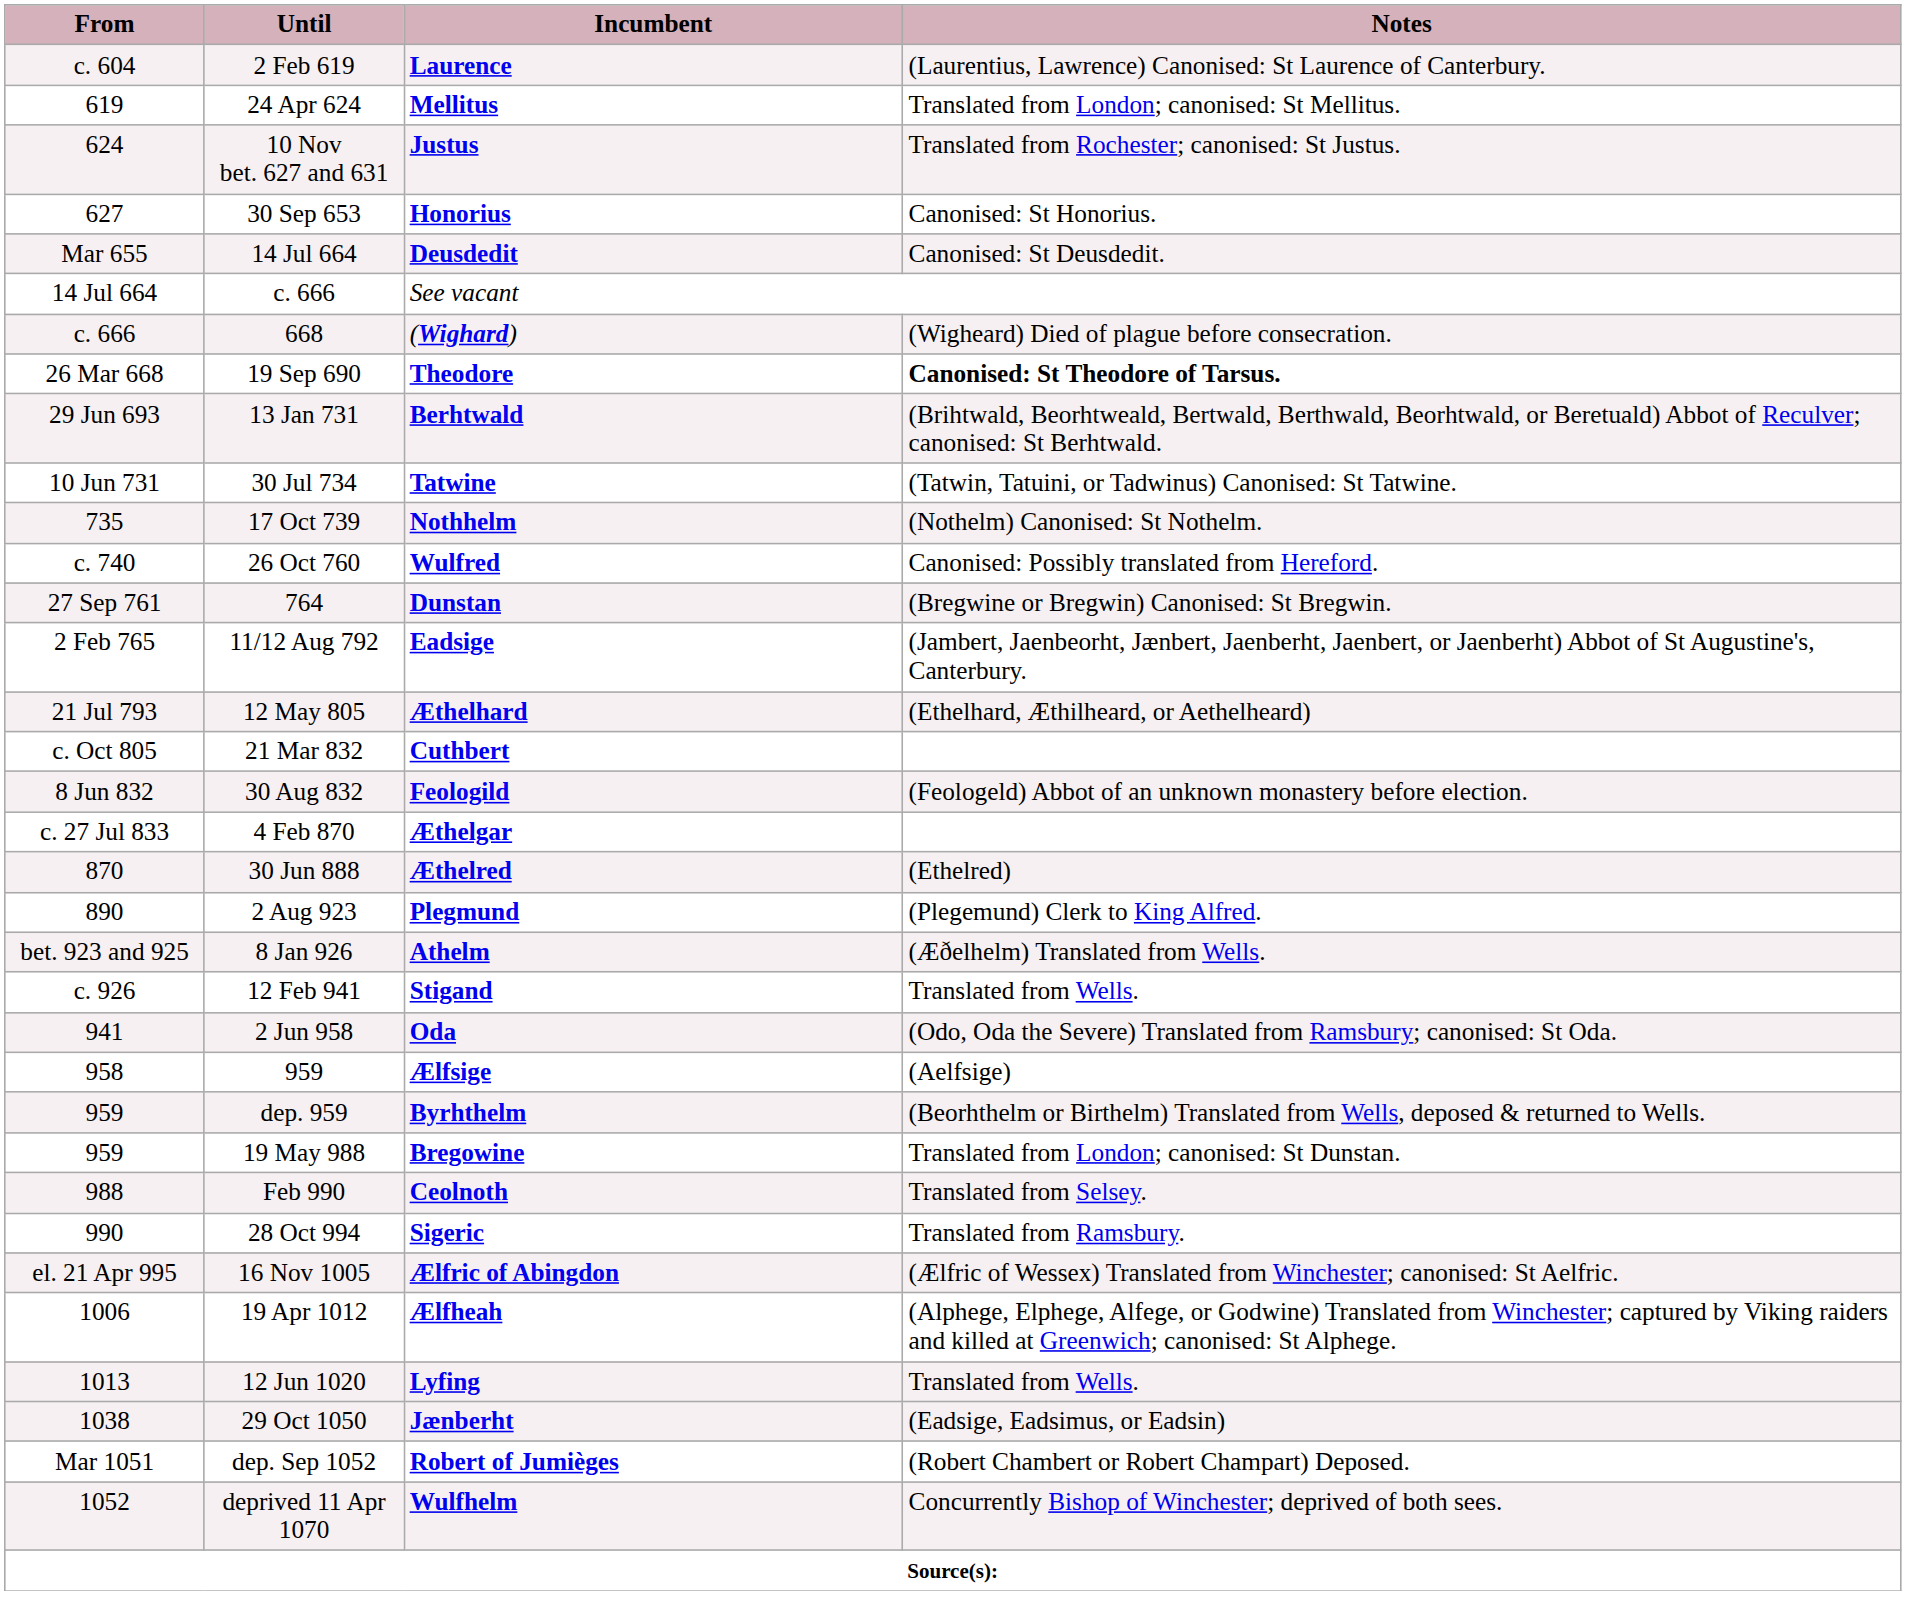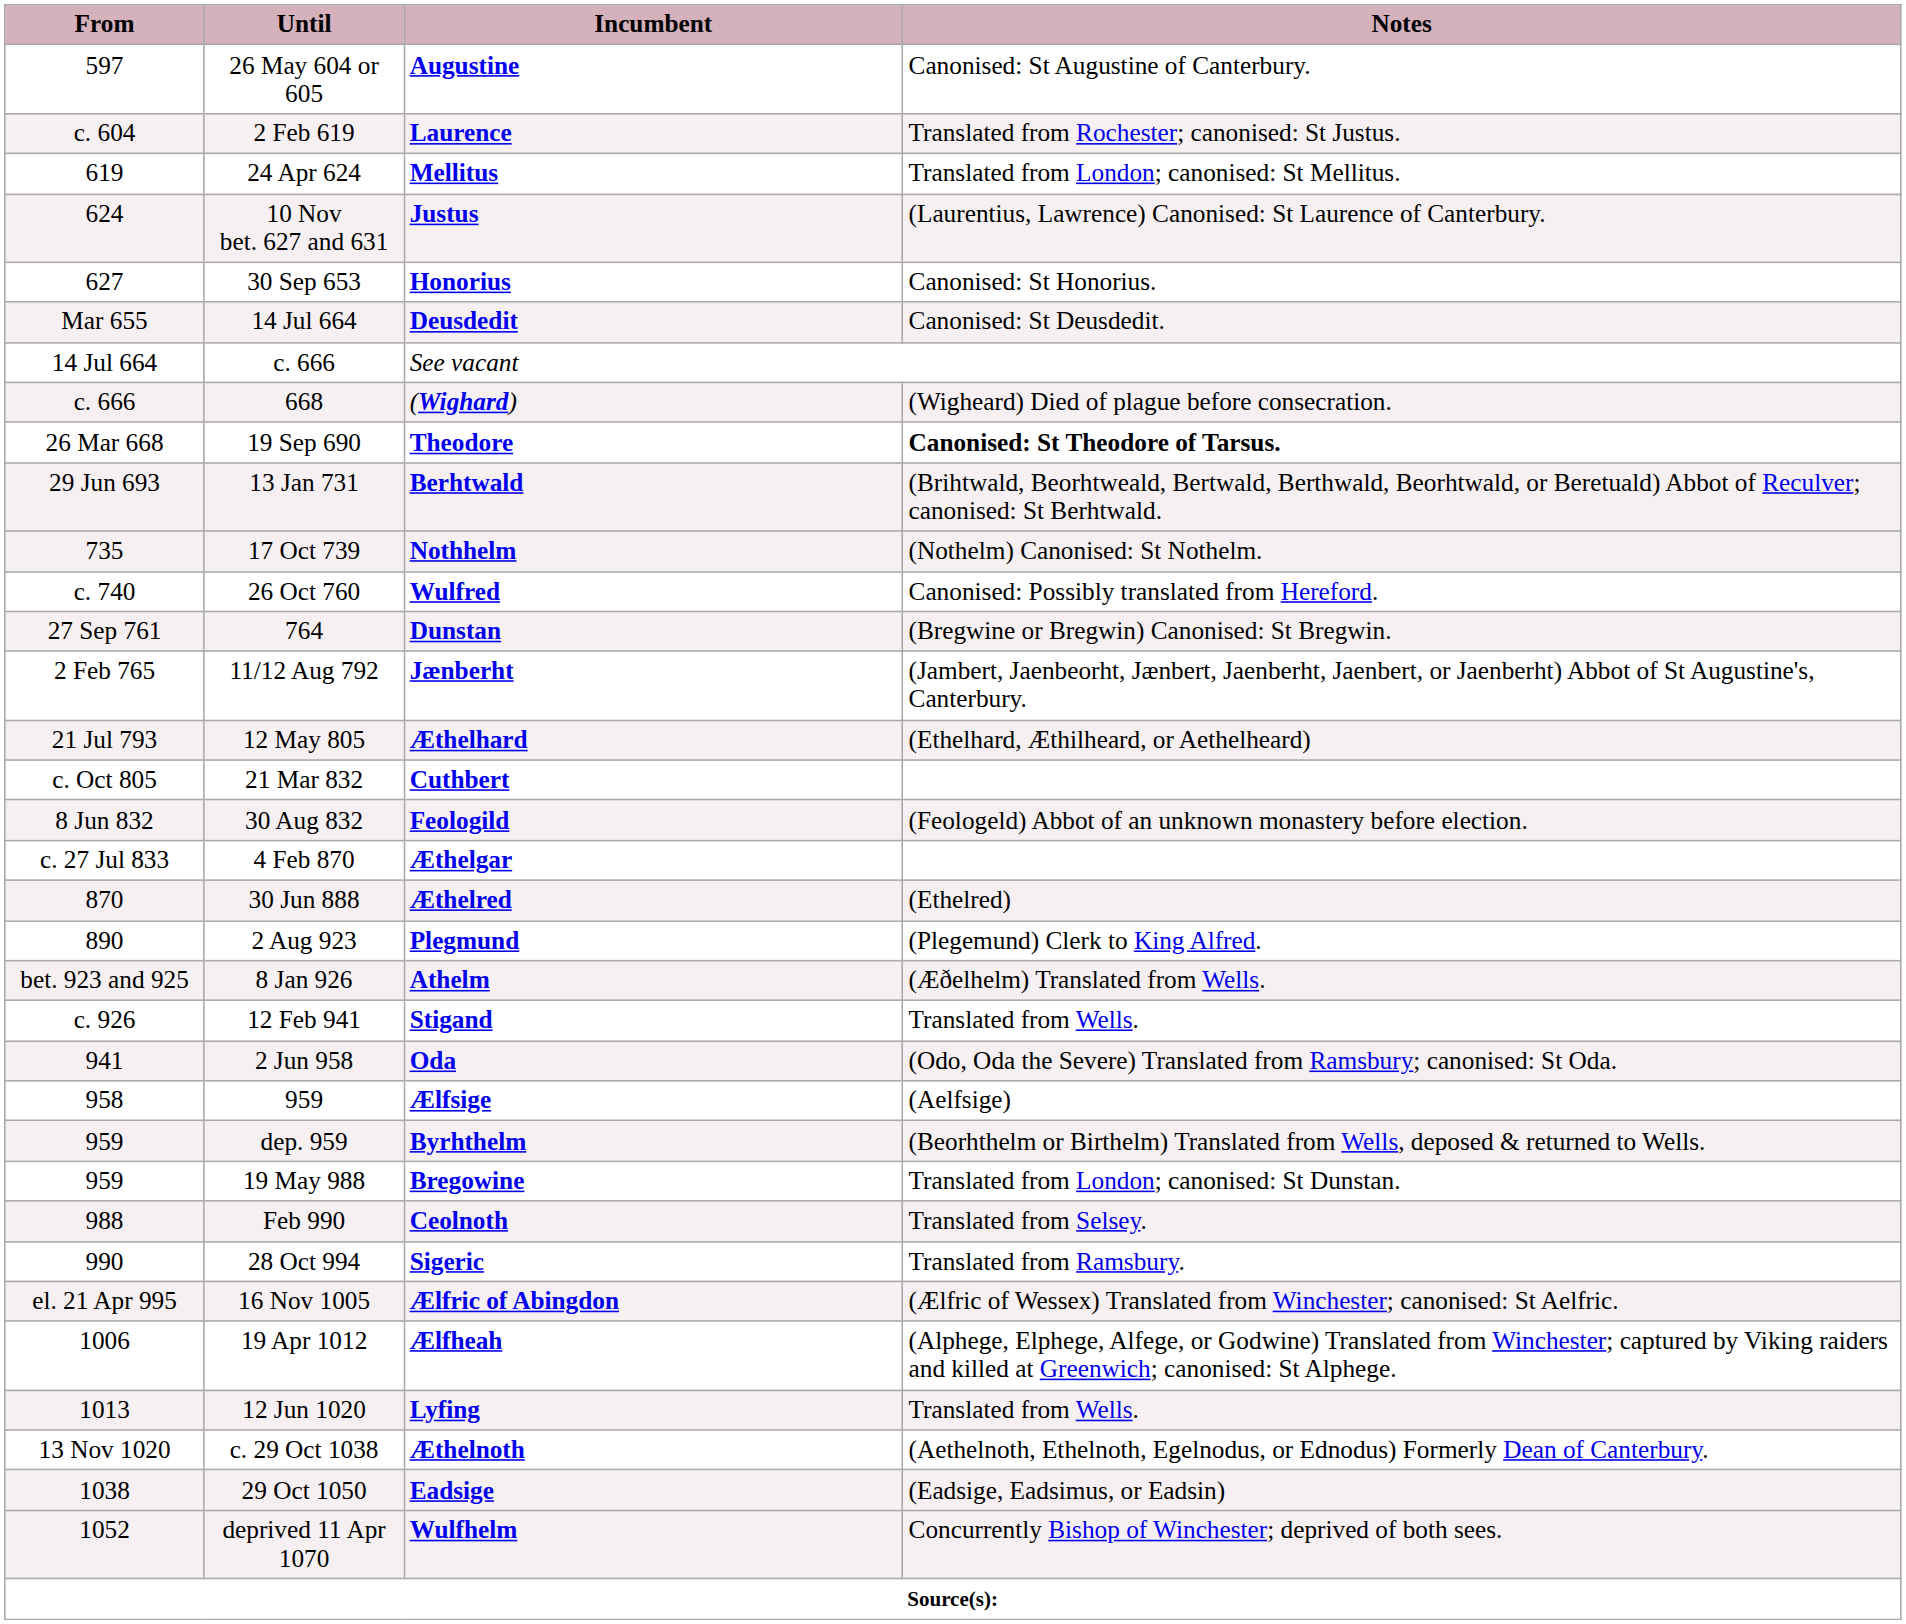 <table class="wikitable" style="width: 95%;">
 <tr>
 <th style="background-color: #D4B1BB; width: 10%;">From</th>
 <th style="background-color: #D4B1BB; width: 10%;">Until</th>
 <th style="background-color: #D4B1BB; width: 25%;">Incumbent</th>
 <th style="background-color: #D4B1BB; width: 50%;">Notes</th>
 </tr>
+<tr valign="top" style="background-color: white;">
+<td style="text-align: center;">597</td>
+<td style="text-align: center;">26 May 604 or 605</td>
+<td><strong><a href='#'>Augustine</a></strong></td>
+<td>Canonised: St Augustine of Canterbury.</td>
+</tr>
 <tr valign="top" style="background-color: #F7F0F2;">
 <td style="text-align: center;">c. 604</td>
 <td style="text-align: center;">2 Feb 619</td>
 <td><strong><a href='#'>Laurence</a></strong></td>
-<td>(Laurentius, Lawrence) Canonised: St Laurence of Canterbury.</td>
+<td>Translated from <a href='#'>Rochester</a>; canonised: St Justus.</td>
 </tr>
 <tr valign="top" style="background-color: white;">
 <td style="text-align: center;">619</td>
 <td style="text-align: center;">24 Apr 624</td>
 <td><strong><a href='#'>Mellitus</a></strong></td>
 <td>Translated from <a href='#'>London</a>; canonised: St Mellitus.</td>
 </tr>
 <tr valign="top" style="background-color: #F7F0F2;">
 <td style="text-align: center;">624</td>
 <td style="text-align: center;">10 Nov<br>bet. 627 and 631</td>
 <td><strong><a href='#'>Justus</a></strong></td>
-<td>Translated from <a href='#'>Rochester</a>; canonised: St Justus.</td>
+<td>(Laurentius, Lawrence) Canonised: St Laurence of Canterbury.</td>
 </tr>
 <tr valign="top" style="background-color: white;">
 <td style="text-align: center;">627</td>
 <td style="text-align: center;">30 Sep 653</td>
 <td><strong><a href='#'>Honorius</a></strong></td>
 <td>Canonised: St Honorius.</td>
 </tr>
 <tr valign="top" style="background-color: #F7F0F2;">
 <td style="text-align: center;">Mar 655</td>
 <td style="text-align: center;">14 Jul 664</td>
 <td><strong><a href='#'>Deusdedit</a></strong></td>
 <td>Canonised: St Deusdedit.</td>
 </tr>
 <tr valign="top" style="background-color: white;">
 <td style="text-align: center;">14 Jul 664</td>
 <td style="text-align: center;">c. 666</td>
 <td colspan="2"><em>See vacant</em></td>
 </tr>
 <tr valign="top" style="background-color: #F7F0F2;">
 <td style="text-align: center;">c. 666</td>
 <td style="text-align: center;">668</td>
 <td><em>(<strong><a href='#'>Wighard</a></strong>)</em></td>
 <td>(Wigheard) Died of plague before consecration.</td>
 </tr>
 <tr valign="top" style="background-color: white;">
 <td style="text-align: center;">26 Mar 668</td>
 <td style="text-align: center;">19 Sep 690</td>
 <td><strong><a href='#'>Theodore</a></strong></td>
 <td><strong>Canonised: St Theodore of Tarsus.</strong></td>
 </tr>
 <tr valign="top" style="background-color: #F7F0F2;">
 <td style="text-align: center;">29 Jun 693</td>
 <td style="text-align: center;">13 Jan 731</td>
 <td><strong><a href='#'>Berhtwald</a></strong></td>
 <td>(Brihtwald, Beorhtweald, Bertwald, Berthwald, Beorhtwald, or Beretuald) Abbot of <a href='#'>Reculver</a>; canonised: St Berhtwald.</td>
 </tr>
-<tr valign="top" style="background-color: white;">
-<td style="text-align: center;">10 Jun 731</td>
-<td style="text-align: center;">30 Jul 734</td>
-<td><strong><a href='#'>Tatwine</a></strong></td>
-<td>(Tatwin, Tatuini, or Tadwinus) Canonised: St Tatwine.</td>
-</tr>
 <tr valign="top" style="background-color: #F7F0F2;">
 <td style="text-align: center;">735</td>
 <td style="text-align: center;">17 Oct 739</td>
 <td><strong><a href='#'>Nothhelm</a></strong></td>
 <td>(Nothelm) Canonised: St Nothelm.</td>
 </tr>
 <tr valign="top" style="background-color: white;">
 <td style="text-align: center;">c. 740</td>
 <td style="text-align: center;">26 Oct 760</td>
 <td><strong><a href='#'>Wulfred</a></strong></td>
 <td>Canonised: Possibly translated from <a href='#'>Hereford</a>.</td>
 </tr>
 <tr valign="top" style="background-color: #F7F0F2;">
 <td style="text-align: center;">27 Sep 761</td>
 <td style="text-align: center;">764</td>
 <td><strong><a href='#'>Dunstan</a></strong></td>
 <td>(Bregwine or Bregwin) Canonised: St Bregwin.</td>
 </tr>
 <tr valign="top" style="background-color: white;">
 <td style="text-align: center;">2 Feb 765</td>
 <td style="text-align: center;">11/12 Aug 792</td>
-<td><strong><a href='#'>Eadsige</a></strong></td>
+<td><strong><a href='#'>Jænberht</a></strong></td>
 <td>(Jambert, Jaenbeorht, Jænbert, Jaenberht, Jaenbert, or Jaenberht) Abbot of St Augustine's, Canterbury.</td>
 </tr>
 <tr valign="top" style="background-color: #F7F0F2;">
 <td style="text-align: center;">21 Jul 793</td>
 <td style="text-align: center;">12 May 805</td>
 <td><strong><a href='#'>Æthelhard</a></strong></td>
 <td>(Ethelhard, Æthilheard, or Aethelheard)</td>
 </tr>
 <tr valign="top" style="background-color: white;">
 <td style="text-align: center;">c. Oct 805</td>
 <td style="text-align: center;">21 Mar 832</td>
 <td><strong><a href='#'>Cuthbert</a></strong></td>
 <td></td>
 </tr>
 <tr valign="top" style="background-color: #F7F0F2;">
 <td style="text-align: center;">8 Jun 832</td>
 <td style="text-align: center;">30 Aug 832</td>
 <td><strong><a href='#'>Feologild</a></strong></td>
 <td>(Feologeld) Abbot of an unknown monastery before election.</td>
 </tr>
 <tr valign="top" style="background-color: white;">
 <td style="text-align: center;">c. 27 Jul 833</td>
 <td style="text-align: center;">4 Feb 870</td>
 <td><strong><a href='#'>Æthelgar</a></strong></td>
 <td></td>
 </tr>
 <tr valign="top" style="background-color: #F7F0F2;">
 <td style="text-align: center;">870</td>
 <td style="text-align: center;">30 Jun 888</td>
 <td><strong><a href='#'>Æthelred</a></strong></td>
 <td>(Ethelred)</td>
 </tr>
 <tr valign="top" style="background-color: white;">
 <td style="text-align: center;">890</td>
 <td style="text-align: center;">2 Aug 923</td>
 <td><strong><a href='#'>Plegmund</a></strong></td>
 <td>(Plegemund) Clerk to <a href='#'>King Alfred</a>.</td>
 </tr>
 <tr valign="top" style="background-color: #F7F0F2;">
 <td style="text-align: center;">bet. 923 and 925</td>
 <td style="text-align: center;">8 Jan 926</td>
 <td><strong><a href='#'>Athelm</a></strong></td>
 <td>(Æðelhelm) Translated from <a href='#'>Wells</a>.</td>
 </tr>
 <tr valign="top" style="background-color: white;">
 <td style="text-align: center;">c. 926</td>
 <td style="text-align: center;">12 Feb 941</td>
 <td><strong><a href='#'>Stigand</a></strong></td>
 <td>Translated from <a href='#'>Wells</a>.</td>
 </tr>
 <tr valign="top" style="background-color: #F7F0F2;">
 <td style="text-align: center;">941</td>
 <td style="text-align: center;">2 Jun 958</td>
 <td><strong><a href='#'>Oda</a></strong></td>
 <td>(Odo, Oda the Severe) Translated from <a href='#'>Ramsbury</a>; canonised: St Oda.</td>
 </tr>
 <tr valign="top" style="background-color: white;">
 <td style="text-align: center;">958</td>
 <td style="text-align: center;">959</td>
 <td><strong><a href='#'>Ælfsige</a></strong></td>
 <td>(Aelfsige)</td>
 </tr>
 <tr valign="top" style="background-color: #F7F0F2;">
 <td style="text-align: center;">959</td>
 <td style="text-align: center;">dep. 959</td>
 <td><strong><a href='#'>Byrhthelm</a></strong></td>
 <td>(Beorhthelm or Birthelm) Translated from <a href='#'>Wells</a>, deposed & returned to Wells.</td>
 </tr>
 <tr valign="top" style="background-color: white;">
 <td style="text-align: center;">959</td>
 <td style="text-align: center;">19 May 988</td>
 <td><strong><a href='#'>Bregowine</a></strong></td>
 <td>Translated from <a href='#'>London</a>; canonised: St Dunstan.</td>
 </tr>
 <tr valign="top" style="background-color: #F7F0F2;">
 <td style="text-align: center;">988</td>
 <td style="text-align: center;">Feb 990</td>
 <td><strong><a href='#'>Ceolnoth</a></strong></td>
 <td>Translated from <a href='#'>Selsey</a>.</td>
 </tr>
 <tr valign="top" style="background-color: white;">
 <td style="text-align: center;">990</td>
 <td style="text-align: center;">28 Oct 994</td>
 <td><strong><a href='#'>Sigeric</a></strong></td>
 <td>Translated from <a href='#'>Ramsbury</a>.</td>
 </tr>
 <tr valign="top" style="background-color: #F7F0F2;">
 <td style="text-align: center;">el. 21 Apr 995</td>
 <td style="text-align: center;">16 Nov 1005</td>
 <td><strong><a href='#'>Ælfric of Abingdon</a></strong></td>
 <td>(Ælfric of Wessex) Translated from <a href='#'>Winchester</a>; canonised: St Aelfric.</td>
 </tr>
 <tr valign="top" style="background-color: white;">
 <td style="text-align: center;">1006</td>
 <td style="text-align: center;">19 Apr 1012</td>
 <td><strong><a href='#'>Ælfheah</a></strong></td>
 <td>(Alphege, Elphege, Alfege, or Godwine) Translated from <a href='#'>Winchester</a>; captured by Viking raiders and killed at <a href='#'>Greenwich</a>; canonised: St Alphege.</td>
 </tr>
 <tr valign="top" style="background-color: #F7F0F2;">
 <td style="text-align: center;">1013</td>
 <td style="text-align: center;">12 Jun 1020</td>
 <td><strong><a href='#'>Lyfing</a></strong></td>
 <td>Translated from <a href='#'>Wells</a>.</td>
 </tr>
+<tr valign="top" style="background-color: white;">
+<td style="text-align: center;">13 Nov 1020</td>
+<td style="text-align: center;">c. 29 Oct 1038</td>
+<td><strong><a href='#'>Æthelnoth</a></strong></td>
+<td>(Aethelnoth, Ethelnoth, Egelnodus, or Ednodus) Formerly <a href='#'>Dean of Canterbury</a>.</td>
+</tr>
 <tr valign="top" style="background-color: #F7F0F2;">
 <td style="text-align: center;">1038</td>
 <td style="text-align: center;">29 Oct 1050</td>
-<td><strong><a href='#'>Jænberht</a></strong></td>
+<td><strong><a href='#'>Eadsige</a></strong></td>
 <td>(Eadsige, Eadsimus, or Eadsin)</td>
-</tr>
-<tr valign="top" style="background-color: white;">
-<td style="text-align: center;">Mar 1051</td>
-<td style="text-align: center;">dep. Sep 1052</td>
-<td><strong><a href='#'>Robert of Jumièges</a></strong></td>
-<td>(Robert Chambert or Robert Champart) Deposed.</td>
 </tr>
 <tr valign="top" style="background-color: #F7F0F2;">
 <td style="text-align: center;">1052</td>
 <td style="text-align: center;">deprived 11 Apr 1070</td>
 <td><strong><a href='#'>Wulfhelm</a></strong></td>
 <td>Concurrently <a href='#'>Bishop of Winchester</a>; deprived of both sees.</td>
 </tr>
 <tr valign="top" style="background-color: white;">
 <td colspan="4" style="text-align: center;"><small><strong>Source(s):</strong> </small></td>
 </tr>
 </table>
